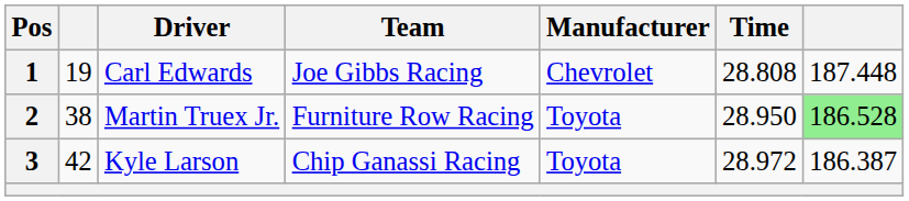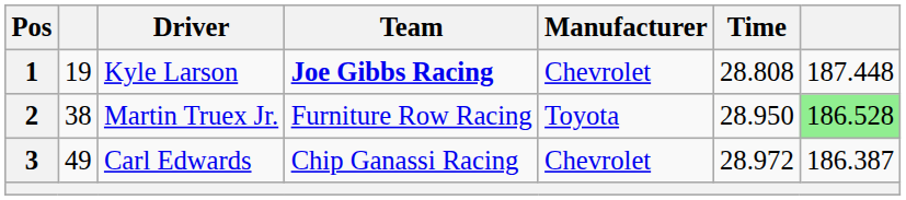 <table class="wikitable" style="font-size:95%">
 <tr>
 <th>Pos</th>
 <th></th>
 <th>Driver</th>
 <th>Team</th>
 <th>Manufacturer</th>
 <th>Time</th>
 <th></th>
 </tr>
 <tr>
 <th>1</th>
 <td>19</td>
-<td><a href='#'>Carl Edwards</a></td>
-<td><a href='#'>Joe Gibbs Racing</a></td>
+<td><a href='#'>Kyle Larson</a></td>
+<td><strong><a href='#'>Joe Gibbs Racing</a></strong></td>
 <td><a href='#'>Chevrolet</a></td>
 <td>28.808</td>
 <td>187.448</td>
 </tr>
 <tr>
 <th>2</th>
 <td>38</td>
 <td><a href='#'>Martin Truex Jr.</a></td>
 <td><a href='#'>Furniture Row Racing</a></td>
 <td><a href='#'>Toyota</a></td>
 <td>28.950</td>
 <td style="background: lightgreen;">186.528</td>
 </tr>
 <tr>
 <th>3</th>
-<td>42</td>
-<td><a href='#'>Kyle Larson</a></td>
+<td>49</td>
+<td><a href='#'>Carl Edwards</a></td>
 <td><a href='#'>Chip Ganassi Racing</a></td>
-<td><a href='#'>Toyota</a></td>
+<td><a href='#'>Chevrolet</a></td>
 <td>28.972</td>
 <td>186.387</td>
 </tr>
 <tr>
 <th colspan="7"></th>
 </tr>
 </table>
